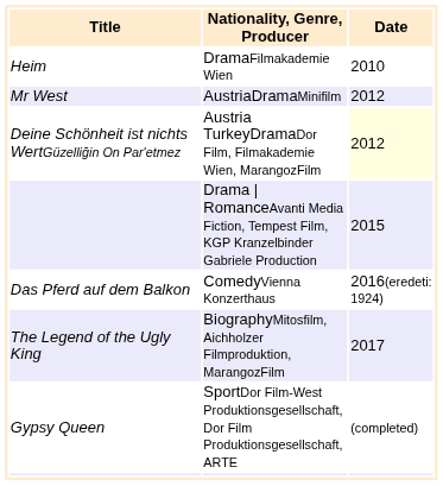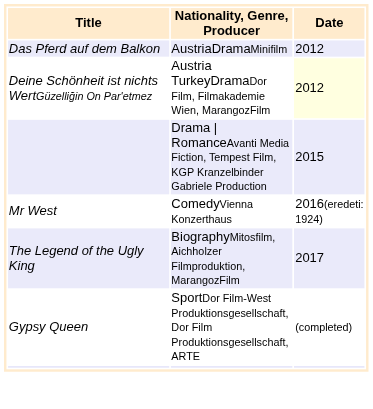 <table class="sortable" style="border-style: solid; border-width: medium; border-color: BlanchedAlmond;" width="450px">
 <tr style="background:BlanchedAlmond;">
 <th width="55%">Title</th>
 <th width="35%">Nationality, Genre, Producer</th>
 <th width="10%">Date</th>
 </tr>
-<tr>
-<td><em>Heim</em></td>
-<td>Drama<small>Filmakademie Wien</small></td>
-<td>2010</td>
-</tr>
 <tr style="background:#eaeafa;">
-<td><em>Mr West</em></td>
+<td><em>Das Pferd auf dem Balkon</em></td>
 <td> AustriaDrama<small>Minifilm</small></td>
 <td>2012</td>
 </tr>
 <tr>
 <td><em>Deine Schönheit ist nichts Wert</em><small><em>Güzelliğin On Par'etmez</em></small></td>
 <td>Austria TurkeyDrama<small>Dor Film, Filmakademie Wien, MarangozFilm</small></td>
 <td style="background: lightyellow;">2012</td>
 </tr>
 <tr style="background:#eaeafa;">
 <td><em></em></td>
 <td>Drama | Romance<small>Avanti Media Fiction, Tempest Film, KGP Kranzelbinder Gabriele Production</small></td>
 <td>2015</td>
 </tr>
 <tr>
-<td><em>Das Pferd auf dem Balkon</em></td>
+<td><em>Mr West</em></td>
 <td>Comedy<small>Vienna Konzerthaus</small></td>
 <td>2016<small>(eredeti: 1924)</small></td>
 </tr>
 <tr style="background:#eaeafa;">
 <td><em>The Legend of the Ugly King</em></td>
 <td>Biography<small>Mitosfilm, Aichholzer Filmproduktion, MarangozFilm</small></td>
 <td>2017</td>
 </tr>
 <tr>
 <td><em>Gypsy Queen</em></td>
 <td>Sport<small>Dor Film-West Produktionsgesellschaft, Dor Film Produktionsgesellschaft, ARTE</small></td>
 <td><small>(completed)</small></td>
 </tr>
 <tr style="background:Lavender;">
 <td></td>
 <td></td>
 <td></td>
 </tr>
 </table>
